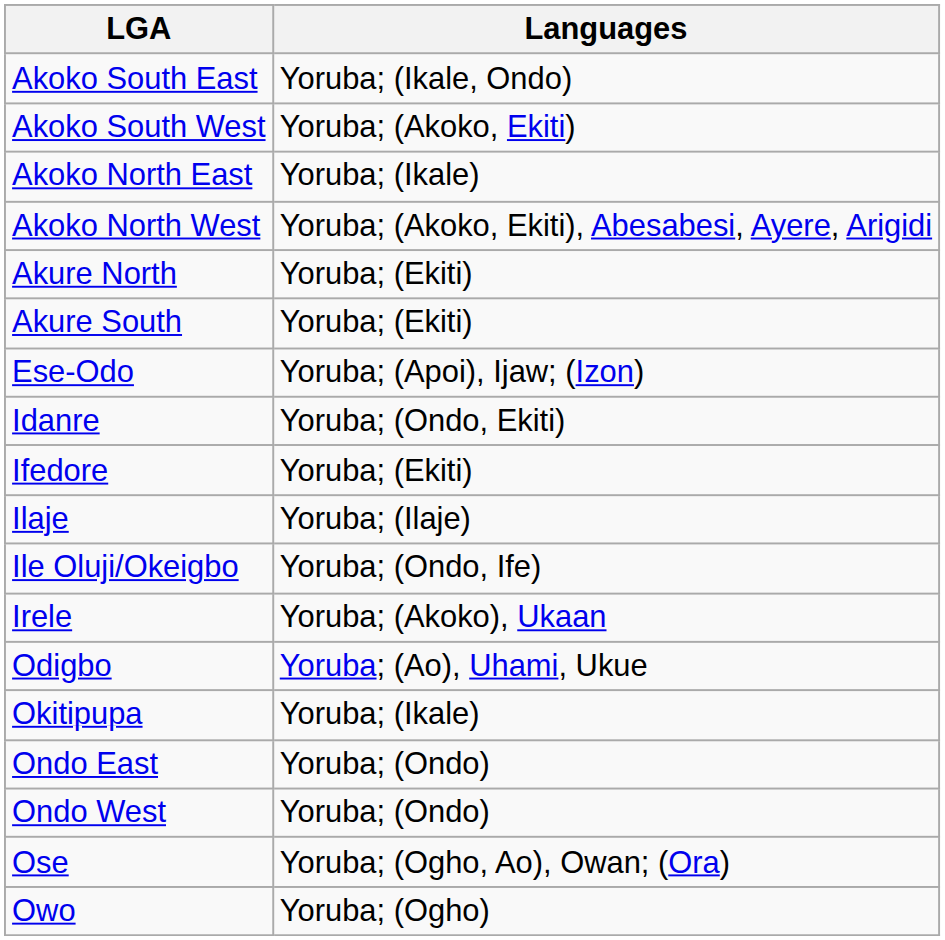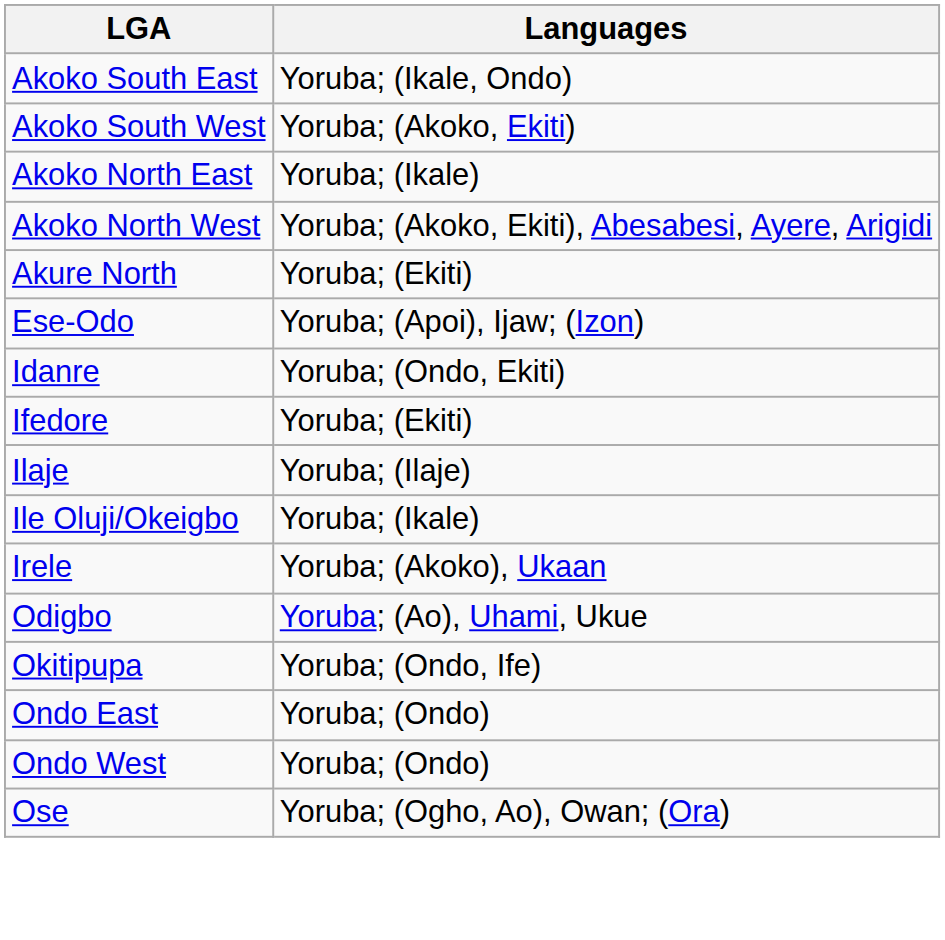 <table class="wikitable">
 <tr>
 <th>LGA</th>
 <th>Languages</th>
 </tr>
 <tr>
 <td><a href='#'>Akoko South East</a></td>
 <td>Yoruba; (Ikale, Ondo)</td>
 </tr>
 <tr>
 <td><a href='#'>Akoko South West</a></td>
 <td>Yoruba; (Akoko, <a href='#'>Ekiti</a>)</td>
 </tr>
 <tr>
 <td><a href='#'>Akoko North East</a></td>
 <td>Yoruba; (Ikale)</td>
 </tr>
 <tr>
 <td><a href='#'>Akoko North West</a></td>
 <td>Yoruba; (Akoko, Ekiti), <a href='#'>Abesabesi</a>, <a href='#'>Ayere</a>, <a href='#'>Arigidi</a></td>
 </tr>
 <tr>
 <td><a href='#'>Akure North</a></td>
 <td>Yoruba; (Ekiti)</td>
 </tr>
 <tr>
-<td><a href='#'>Akure South</a></td>
-<td>Yoruba; (Ekiti)</td>
-</tr>
-<tr>
 <td><a href='#'>Ese-Odo</a></td>
 <td>Yoruba; (Apoi), Ijaw; (<a href='#'>Izon</a>)</td>
 </tr>
 <tr>
 <td><a href='#'>Idanre</a></td>
 <td>Yoruba; (Ondo, Ekiti)</td>
 </tr>
 <tr>
 <td><a href='#'>Ifedore</a></td>
 <td>Yoruba; (Ekiti)</td>
 </tr>
 <tr>
 <td><a href='#'>Ilaje</a></td>
 <td>Yoruba; (Ilaje)</td>
 </tr>
 <tr>
 <td><a href='#'>Ile Oluji/Okeigbo</a></td>
-<td>Yoruba; (Ondo, Ife)</td>
+<td>Yoruba; (Ikale)</td>
 </tr>
 <tr>
 <td><a href='#'>Irele</a></td>
 <td>Yoruba; (Akoko), <a href='#'>Ukaan</a></td>
 </tr>
 <tr>
 <td><a href='#'>Odigbo</a></td>
 <td><a href='#'>Yoruba</a>; (Ao), <a href='#'>Uhami</a>, Ukue</td>
 </tr>
 <tr>
 <td><a href='#'>Okitipupa</a></td>
-<td>Yoruba; (Ikale)</td>
+<td>Yoruba; (Ondo, Ife)</td>
 </tr>
 <tr>
 <td><a href='#'>Ondo East</a></td>
 <td>Yoruba; (Ondo)</td>
 </tr>
 <tr>
 <td><a href='#'>Ondo West</a></td>
 <td>Yoruba; (Ondo)</td>
 </tr>
 <tr>
 <td><a href='#'>Ose</a></td>
 <td>Yoruba; (Ogho, Ao), Owan; (<a href='#'>Ora</a>)</td>
 </tr>
-<tr>
-<td><a href='#'>Owo</a></td>
-<td>Yoruba; (Ogho)</td>
-</tr>
 </table>
